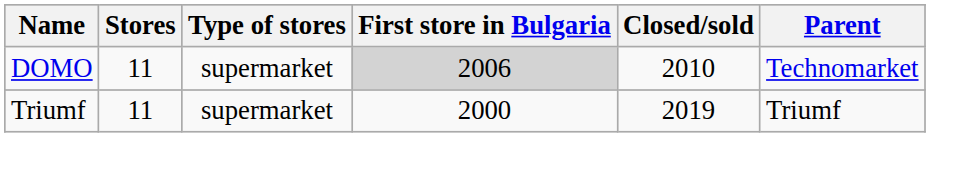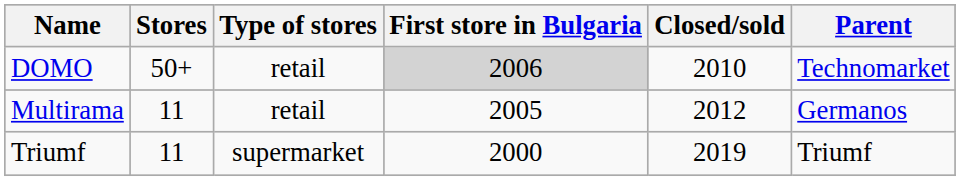 <table class="wikitable sortable">
 <tr>
 <th>Name</th>
 <th>Stores</th>
 <th>Type of stores</th>
 <th>First store in <a href='#'>Bulgaria</a></th>
 <th>Closed/sold</th>
 <th><a href='#'>Parent</a></th>
 </tr>
 <tr>
 <td><a href='#'>DOMO</a></td>
-<td align="center"> 11</td>
-<td align="center">supermarket</td>
+<td align="center"> 50+</td>
+<td align="center">retail</td>
 <td align="center" style="background: lightgrey;">2006</td>
 <td align="center">2010</td>
 <td><a href='#'>Technomarket</a></td>
+</tr>
+<tr>
+<td><a href='#'>Multirama</a></td>
+<td align="center"> 11</td>
+<td align="center">retail</td>
+<td align="center">2005</td>
+<td align="center">2012</td>
+<td><a href='#'>Germanos</a></td>
 </tr>
 <tr>
 <td>Triumf</td>
 <td align="center"> 11</td>
 <td align="center">supermarket</td>
 <td align="center">2000</td>
 <td align="center">2019</td>
 <td>Triumf</td>
 </tr>
 </table>
